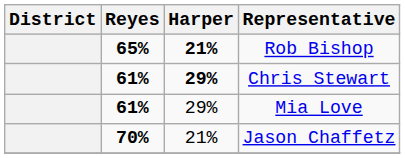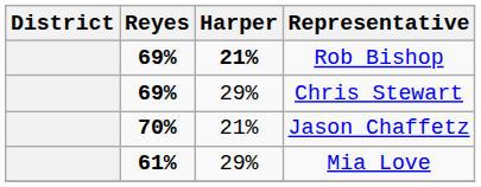 <table class=wikitable>
 <tr>
 <th>District</th>
 <th>Reyes</th>
 <th>Harper</th>
 <th>Representative</th>
 </tr>
 <tr align=center>
 <th></th>
-<td><strong>65%</strong></td>
+<td><strong>69%</strong></td>
 <td><strong>21%</strong></td>
 <td><a href='#'>Rob Bishop</a></td>
 </tr>
 <tr align=center>
 <th></th>
-<td><strong>61%</strong></td>
-<td><strong>29%</strong></td>
+<td><strong>69%</strong></td>
+<td>29%</td>
 <td><a href='#'>Chris Stewart</a></td>
+</tr>
+<tr align=center>
+<th></th>
+<td><strong>70%</strong></td>
+<td>21%</td>
+<td><a href='#'>Jason Chaffetz</a></td>
 </tr>
 <tr align=center>
 <th></th>
 <td><strong>61%</strong></td>
 <td>29%</td>
 <td><a href='#'>Mia Love</a></td>
 </tr>
 <tr align=center>
-<th></th>
-<td><strong>70%</strong></td>
-<td>21%</td>
-<td><a href='#'>Jason Chaffetz</a></td>
-</tr>
-<tr align=center>
 </tr>
 </table>
